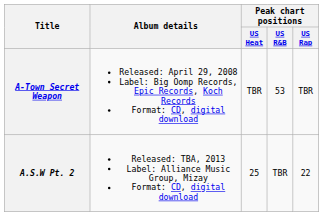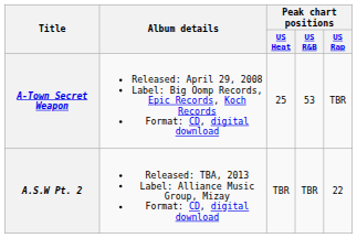 <table class="wikitable plainrowheaders" style="text-align:center;">
 <tr>
 <th scope="col" rowspan="2" style="width:10em;">Title</th>
 <th scope="col" rowspan="2" style="width:18em;">Album details</th>
 <th scope="col" colspan="3">Peak chart positions</th>
 </tr>
 <tr>
 <th scope="col" style="width:3em;font-size:90%;"><a href='#'>US Heat</a><br></th>
 <th scope="col" style="width:3em;font-size:90%;"><a href='#'>US<br>R&B</a><br></th>
 <th scope="col" style="width:3em;font-size:90%;"><a href='#'>US<br>Rap</a><br></th>
 </tr>
 <tr>
 <th scope="row"><em><a href='#'>A-Town Secret Weapon</a></em></th>
 <td><br><ul><li>Released: April 29, 2008</li><li>Label: Big Oomp Records, <a href='#'>Epic Records</a>, <a href='#'>Koch Records</a></li><li>Format: <a href='#'>CD</a>, <a href='#'>digital download</a></li></ul></td>
-<td>TBR</td>
+<td>25</td>
 <td>53</td>
 <td>TBR</td>
 </tr>
 <tr>
 <th scope="row"><em>A.S.W Pt. 2</em></th>
 <td><br><ul><li>Released: TBA, 2013</li><li>Label: Alliance Music Group, Mizay</li><li>Format: <a href='#'>CD</a>, <a href='#'>digital download</a></li></ul></td>
-<td>25</td>
+<td>TBR</td>
 <td>TBR</td>
 <td>22</td>
 </tr>
 </table>
